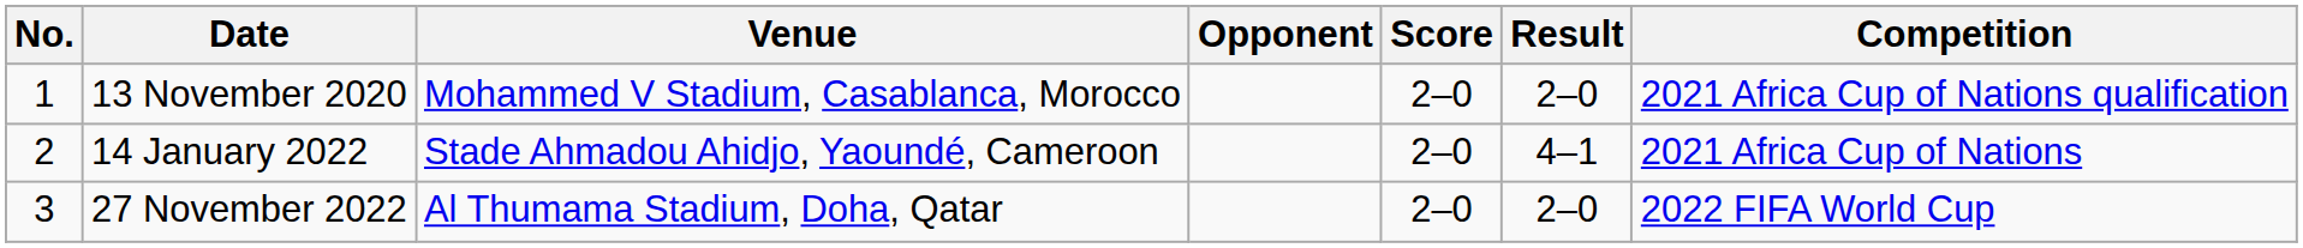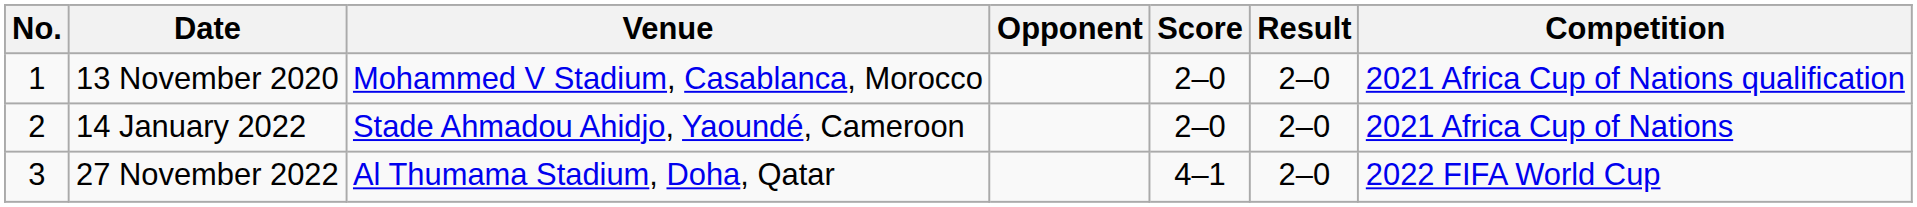 <table class="wikitable sortable">
 <tr>
 <th scope="col">No.</th>
 <th scope="col">Date</th>
 <th scope="col">Venue</th>
 <th scope="col">Opponent</th>
 <th scope="col">Score</th>
 <th scope="col">Result</th>
 <th scope="col">Competition</th>
 </tr>
 <tr>
 <td align="center">1</td>
 <td>13 November 2020</td>
 <td><a href='#'>Mohammed V Stadium</a>, <a href='#'>Casablanca</a>, Morocco</td>
 <td></td>
 <td align="center">2–0</td>
 <td align="center">2–0</td>
 <td><a href='#'>2021 Africa Cup of Nations qualification</a></td>
 </tr>
 <tr>
 <td align="center">2</td>
 <td>14 January 2022</td>
 <td><a href='#'>Stade Ahmadou Ahidjo</a>, <a href='#'>Yaoundé</a>, Cameroon</td>
 <td></td>
 <td align="center">2–0</td>
-<td align="center">4–1</td>
+<td align="center">2–0</td>
 <td><a href='#'>2021 Africa Cup of Nations</a></td>
 </tr>
 <tr>
 <td align="center">3</td>
 <td>27 November 2022</td>
 <td><a href='#'>Al Thumama Stadium</a>, <a href='#'>Doha</a>, Qatar</td>
 <td></td>
-<td align="center">2–0</td>
+<td align="center">4–1</td>
 <td align="center">2–0</td>
 <td><a href='#'>2022 FIFA World Cup</a></td>
 </tr>
 </table>
